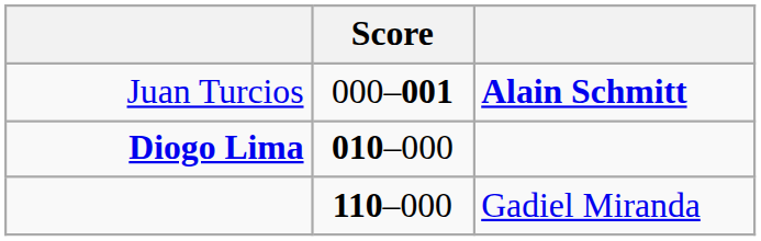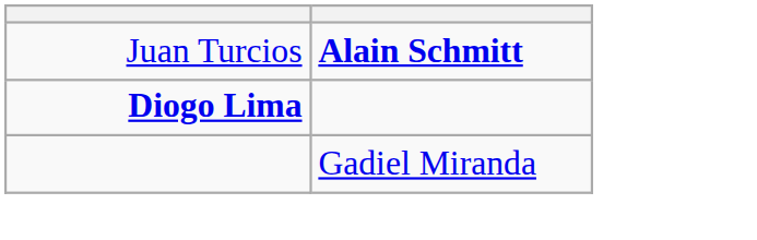 <table class="wikitable" style="text-align: center; font-size:90% ">
 <tr>
 <th align="right" width="120"></th>
-<th width="60">Score</th>
 <th align="left" width="110"></th>
 </tr>
 <tr>
 <td align=right><a href='#'>Juan Turcios</a> </td>
-<td align=center>000–<strong>001</strong></td>
 <td align=left> <strong><a href='#'>Alain Schmitt</a></strong></td>
 </tr>
 <tr>
 <td align=right><strong><a href='#'>Diogo Lima</a> </strong></td>
-<td align=center><strong>010</strong>–000</td>
 <td align=left></td>
 </tr>
 <tr>
 <td align=right></td>
-<td align=center><strong>110</strong>–000</td>
 <td align=left> <a href='#'>Gadiel Miranda</a></td>
 </tr>
 </table>
